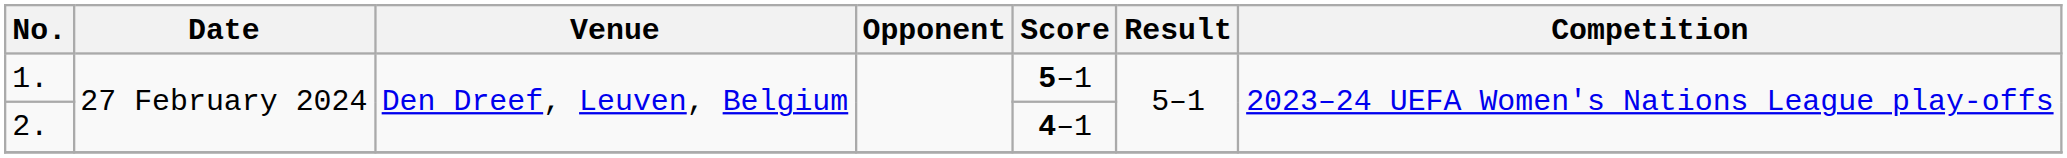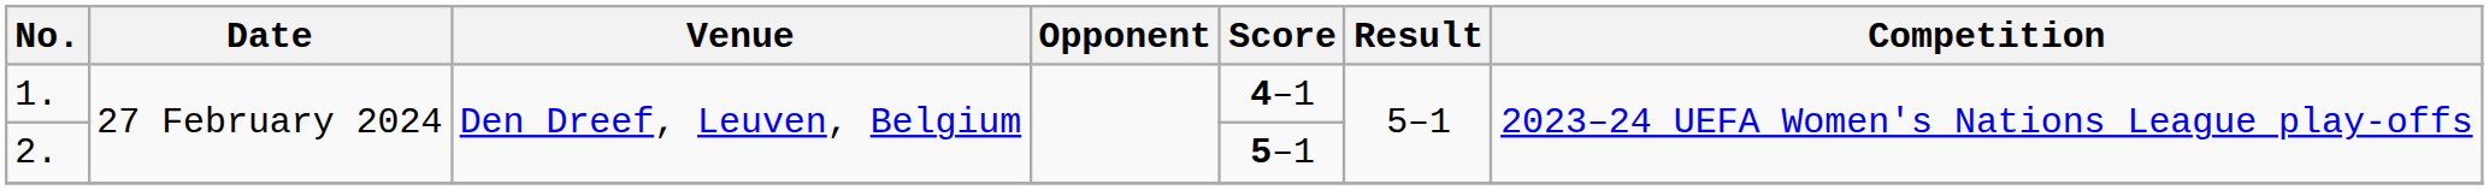 <table class="wikitable">
 <tr>
 <th>No.</th>
 <th>Date</th>
 <th>Venue</th>
 <th>Opponent</th>
 <th>Score</th>
 <th>Result</th>
 <th>Competition</th>
 </tr>
 <tr>
 <td>1.</td>
 <td rowspan=2>27 February 2024</td>
 <td rowspan=2><a href='#'>Den Dreef</a>, <a href='#'>Leuven</a>, <a href='#'>Belgium</a></td>
 <td rowspan=2></td>
-<td align=center><strong>5</strong>–1</td>
+<td align=center><strong>4</strong>–1</td>
 <td rowspan=2 align=center>5–1</td>
 <td rowspan=2><a href='#'>2023–24 UEFA Women's Nations League play-offs</a></td>
 </tr>
 <tr>
 <td>2.</td>
-<td align=center><strong>4</strong>–1</td>
+<td align=center><strong>5</strong>–1</td>
 </tr>
 <tr>
 </tr>
 </table>
